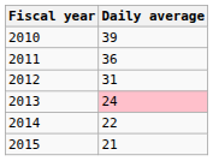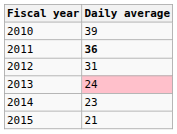 <table class="wikitable">
 <tr>
 <th>Fiscal year</th>
 <th>Daily average</th>
 </tr>
 <tr>
 <td>2010</td>
 <td>39</td>
 </tr>
 <tr>
 <td>2011</td>
-<td>36</td>
+<td><strong>36</strong></td>
 </tr>
 <tr>
 <td>2012</td>
 <td>31</td>
 </tr>
 <tr>
 <td>2013</td>
 <td style="background: pink;">24</td>
 </tr>
 <tr>
 <td>2014</td>
-<td>22</td>
+<td>23</td>
 </tr>
 <tr>
 <td>2015</td>
 <td>21</td>
 </tr>
 </table>
